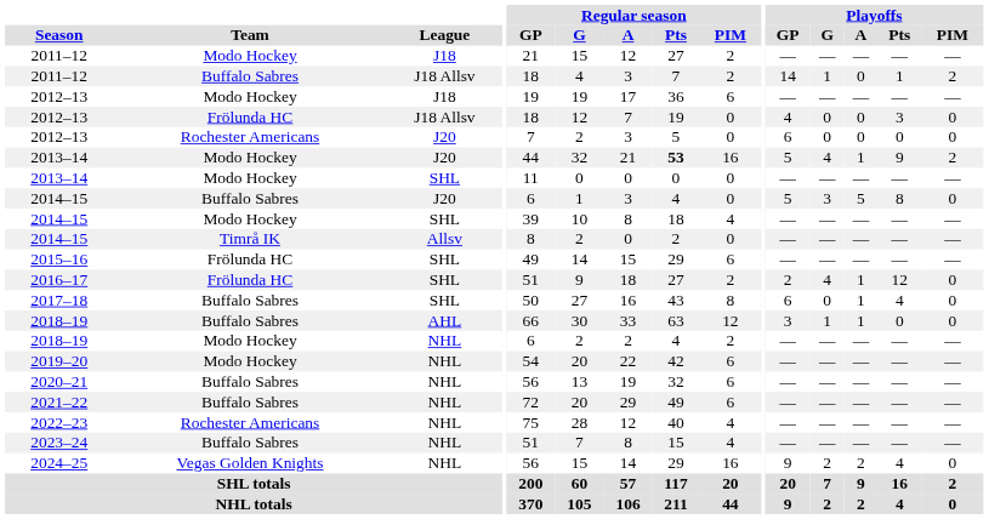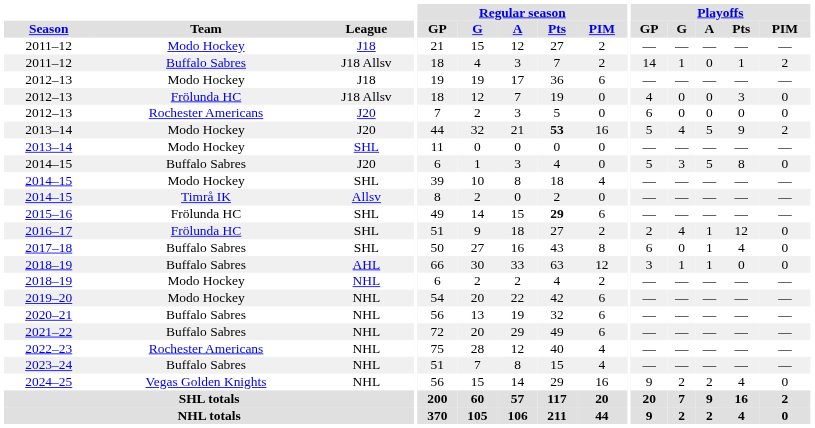 <table border="0" cellpadding="1" cellspacing="0" style="text-align:center; width:60em">
 <tr bgcolor="#e0e0e0">
 <th colspan="3" bgcolor="#ffffff"></th>
 <th rowspan="100" bgcolor="#ffffff"></th>
 <th colspan="5"><a href='#'>Regular season</a></th>
 <th rowspan="100" bgcolor="#ffffff"></th>
 <th colspan="5"><a href='#'>Playoffs</a></th>
 </tr>
 <tr bgcolor="#e0e0e0">
 <th><a href='#'>Season</a></th>
 <th>Team</th>
 <th>League</th>
 <th>GP</th>
 <th><a href='#'>G</a></th>
 <th><a href='#'>A</a></th>
 <th><a href='#'>Pts</a></th>
 <th><a href='#'>PIM</a></th>
 <th>GP</th>
 <th>G</th>
 <th>A</th>
 <th>Pts</th>
 <th>PIM</th>
 </tr>
 <tr>
 <td>2011–12</td>
 <td><a href='#'>Modo Hockey</a></td>
 <td><a href='#'>J18</a></td>
 <td>21</td>
 <td>15</td>
 <td>12</td>
 <td>27</td>
 <td>2</td>
 <td>—</td>
 <td>—</td>
 <td>—</td>
 <td>—</td>
 <td>—</td>
 </tr>
 <tr bgcolor="#f0f0f0">
 <td>2011–12</td>
 <td><a href='#'>Buffalo Sabres</a></td>
 <td>J18 Allsv</td>
 <td>18</td>
 <td>4</td>
 <td>3</td>
 <td>7</td>
 <td>2</td>
 <td>14</td>
 <td>1</td>
 <td>0</td>
 <td>1</td>
 <td>2</td>
 </tr>
 <tr>
 <td>2012–13</td>
 <td>Modo Hockey</td>
 <td>J18</td>
 <td>19</td>
 <td>19</td>
 <td>17</td>
 <td>36</td>
 <td>6</td>
 <td>—</td>
 <td>—</td>
 <td>—</td>
 <td>—</td>
 <td>—</td>
 </tr>
 <tr bgcolor="#f0f0f0">
 <td>2012–13</td>
 <td><a href='#'>Frölunda HC</a></td>
 <td>J18 Allsv</td>
 <td>18</td>
 <td>12</td>
 <td>7</td>
 <td>19</td>
 <td>0</td>
 <td>4</td>
 <td>0</td>
 <td>0</td>
 <td>3</td>
 <td>0</td>
 </tr>
 <tr>
 <td>2012–13</td>
 <td><a href='#'>Rochester Americans</a></td>
 <td><a href='#'>J20</a></td>
 <td>7</td>
 <td>2</td>
 <td>3</td>
 <td>5</td>
 <td>0</td>
 <td>6</td>
 <td>0</td>
 <td>0</td>
 <td>0</td>
 <td>0</td>
 </tr>
 <tr bgcolor="#f0f0f0">
 <td>2013–14</td>
 <td>Modo Hockey</td>
 <td>J20</td>
 <td>44</td>
 <td>32</td>
 <td>21</td>
 <td><strong>53</strong></td>
 <td>16</td>
 <td>5</td>
 <td>4</td>
-<td>1</td>
+<td>5</td>
 <td>9</td>
 <td>2</td>
 </tr>
 <tr>
 <td><a href='#'>2013–14</a></td>
 <td>Modo Hockey</td>
 <td><a href='#'>SHL</a></td>
 <td>11</td>
 <td>0</td>
 <td>0</td>
 <td>0</td>
 <td>0</td>
 <td>—</td>
 <td>—</td>
 <td>—</td>
 <td>—</td>
 <td>—</td>
 </tr>
 <tr bgcolor="#f0f0f0">
 <td>2014–15</td>
 <td>Buffalo Sabres</td>
 <td>J20</td>
 <td>6</td>
 <td>1</td>
 <td>3</td>
 <td>4</td>
 <td>0</td>
 <td>5</td>
 <td>3</td>
 <td>5</td>
 <td>8</td>
 <td>0</td>
 </tr>
 <tr>
 <td><a href='#'>2014–15</a></td>
 <td>Modo Hockey</td>
 <td>SHL</td>
 <td>39</td>
 <td>10</td>
 <td>8</td>
 <td>18</td>
 <td>4</td>
 <td>—</td>
 <td>—</td>
 <td>—</td>
 <td>—</td>
 <td>—</td>
 </tr>
 <tr bgcolor="#f0f0f0">
 <td><a href='#'>2014–15</a></td>
 <td><a href='#'>Timrå IK</a></td>
 <td><a href='#'>Allsv</a></td>
 <td>8</td>
 <td>2</td>
 <td>0</td>
 <td>2</td>
 <td>0</td>
 <td>—</td>
 <td>—</td>
 <td>—</td>
 <td>—</td>
 <td>—</td>
 </tr>
 <tr>
 <td><a href='#'>2015–16</a></td>
 <td>Frölunda HC</td>
 <td>SHL</td>
 <td>49</td>
 <td>14</td>
 <td>15</td>
-<td>29</td>
+<td><strong>29</strong></td>
 <td>6</td>
 <td>—</td>
 <td>—</td>
 <td>—</td>
 <td>—</td>
 <td>—</td>
 </tr>
 <tr bgcolor="#f0f0f0">
 <td><a href='#'>2016–17</a></td>
 <td><a href='#'>Frölunda HC</a></td>
 <td>SHL</td>
 <td>51</td>
 <td>9</td>
 <td>18</td>
 <td>27</td>
 <td>2</td>
 <td>2</td>
 <td>4</td>
 <td>1</td>
 <td>12</td>
 <td>0</td>
 </tr>
 <tr>
 <td><a href='#'>2017–18</a></td>
 <td>Buffalo Sabres</td>
 <td>SHL</td>
 <td>50</td>
 <td>27</td>
 <td>16</td>
 <td>43</td>
 <td>8</td>
 <td>6</td>
 <td>0</td>
 <td>1</td>
 <td>4</td>
 <td>0</td>
 </tr>
 <tr bgcolor="#f0f0f0">
 <td><a href='#'>2018–19</a></td>
 <td>Buffalo Sabres</td>
 <td><a href='#'>AHL</a></td>
 <td>66</td>
 <td>30</td>
 <td>33</td>
 <td>63</td>
 <td>12</td>
 <td>3</td>
 <td>1</td>
 <td>1</td>
 <td>0</td>
 <td>0</td>
 </tr>
 <tr>
 <td><a href='#'>2018–19</a></td>
 <td>Modo Hockey</td>
 <td><a href='#'>NHL</a></td>
 <td>6</td>
 <td>2</td>
 <td>2</td>
 <td>4</td>
 <td>2</td>
 <td>—</td>
 <td>—</td>
 <td>—</td>
 <td>—</td>
 <td>—</td>
 </tr>
 <tr bgcolor="#f0f0f0">
 <td><a href='#'>2019–20</a></td>
 <td>Modo Hockey</td>
 <td>NHL</td>
 <td>54</td>
 <td>20</td>
 <td>22</td>
 <td>42</td>
 <td>6</td>
 <td>—</td>
 <td>—</td>
 <td>—</td>
 <td>—</td>
 <td>—</td>
 </tr>
 <tr>
 <td><a href='#'>2020–21</a></td>
 <td>Buffalo Sabres</td>
 <td>NHL</td>
 <td>56</td>
 <td>13</td>
 <td>19</td>
 <td>32</td>
 <td>6</td>
 <td>—</td>
 <td>—</td>
 <td>—</td>
 <td>—</td>
 <td>—</td>
 </tr>
 <tr bgcolor="#f0f0f0">
 <td><a href='#'>2021–22</a></td>
 <td>Buffalo Sabres</td>
 <td>NHL</td>
 <td>72</td>
 <td>20</td>
 <td>29</td>
 <td>49</td>
 <td>6</td>
 <td>—</td>
 <td>—</td>
 <td>—</td>
 <td>—</td>
 <td>—</td>
 </tr>
 <tr>
 <td><a href='#'>2022–23</a></td>
 <td><a href='#'>Rochester Americans</a></td>
 <td>NHL</td>
 <td>75</td>
 <td>28</td>
 <td>12</td>
 <td>40</td>
 <td>4</td>
 <td>—</td>
 <td>—</td>
 <td>—</td>
 <td>—</td>
 <td>—</td>
 </tr>
 <tr bgcolor="#f0f0f0">
 <td><a href='#'>2023–24</a></td>
 <td>Buffalo Sabres</td>
 <td>NHL</td>
 <td>51</td>
 <td>7</td>
 <td>8</td>
 <td>15</td>
 <td>4</td>
 <td>—</td>
 <td>—</td>
 <td>—</td>
 <td>—</td>
 <td>—</td>
 </tr>
 <tr>
 <td><a href='#'>2024–25</a></td>
 <td><a href='#'>Vegas Golden Knights</a></td>
 <td>NHL</td>
 <td>56</td>
 <td>15</td>
 <td>14</td>
 <td>29</td>
 <td>16</td>
 <td>9</td>
 <td>2</td>
 <td>2</td>
 <td>4</td>
 <td>0</td>
 </tr>
 <tr ALIGN="center" bgcolor="#e0e0e0">
 <th colspan="3">SHL totals</th>
 <th>200</th>
 <th>60</th>
 <th>57</th>
 <th>117</th>
 <th>20</th>
 <th>20</th>
 <th>7</th>
 <th>9</th>
 <th>16</th>
 <th>2</th>
 </tr>
 <tr ALIGN="center" bgcolor="#e0e0e0">
 <th colspan="3">NHL totals</th>
 <th>370</th>
 <th>105</th>
 <th>106</th>
 <th>211</th>
 <th>44</th>
 <th>9</th>
 <th>2</th>
 <th>2</th>
 <th>4</th>
 <th>0</th>
 </tr>
 </table>
